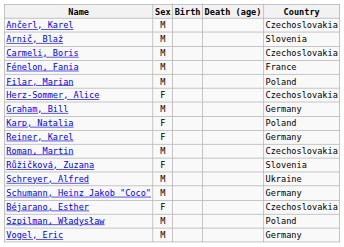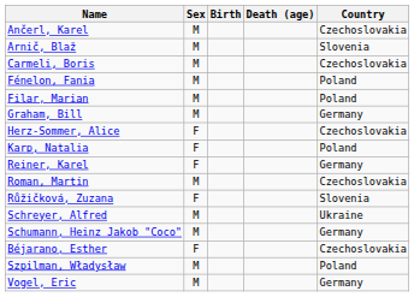 <table class="wikitable sortable">
 <tr>
 <th>Name</th>
 <th>Sex</th>
 <th>Birth</th>
 <th>Death (age)</th>
 <th>Country</th>
 </tr>
 <tr>
 <td><a href='#'>Ančerl, Karel</a></td>
 <td style="text-align:center">M</td>
 <td></td>
 <td></td>
 <td>Czechoslovakia</td>
 </tr>
 <tr>
 <td><a href='#'>Arnič, Blaž</a></td>
 <td style="text-align:center">M</td>
 <td></td>
 <td></td>
 <td>Slovenia</td>
 </tr>
 <tr>
 <td><a href='#'>Carmeli, Boris</a></td>
 <td style="text-align:center">M</td>
 <td></td>
 <td></td>
 <td>Czechoslovakia</td>
 </tr>
 <tr>
 <td><a href='#'>Fénelon, Fania</a></td>
 <td style="text-align:center">M</td>
 <td></td>
 <td></td>
-<td>France</td>
+<td>Poland</td>
 </tr>
 <tr>
 <td><a href='#'>Filar, Marian</a></td>
 <td style="text-align:center">M</td>
 <td></td>
 <td></td>
 <td>Poland</td>
 </tr>
 <tr>
+<td><a href='#'>Graham, Bill</a></td>
+<td style="text-align:center">M</td>
+<td></td>
+<td></td>
+<td>Germany</td>
+</tr>
+<tr>
 <td><a href='#'>Herz-Sommer, Alice</a></td>
 <td style="text-align:center">F</td>
 <td></td>
 <td></td>
 <td>Czechoslovakia</td>
-</tr>
-<tr>
-<td><a href='#'>Graham, Bill</a></td>
-<td style="text-align:center">M</td>
-<td></td>
-<td></td>
-<td>Germany</td>
 </tr>
 <tr>
 <td><a href='#'>Karp, Natalia</a></td>
 <td style="text-align:center">F</td>
 <td></td>
 <td></td>
 <td>Poland</td>
 </tr>
 <tr>
 <td><a href='#'>Reiner, Karel</a></td>
 <td style="text-align:center">F</td>
 <td></td>
 <td></td>
 <td>Germany</td>
 </tr>
 <tr>
 <td><a href='#'>Roman, Martin</a></td>
 <td style="text-align:center">M</td>
 <td></td>
 <td></td>
 <td>Czechoslovakia</td>
 </tr>
 <tr>
 <td><a href='#'>Růžičková, Zuzana</a></td>
 <td style="text-align:center">F</td>
 <td></td>
 <td></td>
 <td>Slovenia</td>
 </tr>
 <tr>
 <td><a href='#'>Schreyer, Alfred</a></td>
 <td style="text-align:center">M</td>
 <td></td>
 <td></td>
 <td>Ukraine</td>
 </tr>
 <tr>
 <td><a href='#'>Schumann, Heinz Jakob "Coco"</a></td>
 <td style="text-align:center">M</td>
 <td></td>
 <td></td>
 <td>Germany</td>
 </tr>
 <tr>
 <td><a href='#'>Béjarano, Esther</a></td>
 <td style="text-align:center">F</td>
 <td></td>
 <td></td>
 <td>Czechoslovakia</td>
 </tr>
 <tr>
 <td><a href='#'>Szpilman, Władysław</a></td>
 <td style="text-align:center">M</td>
 <td></td>
 <td></td>
 <td>Poland</td>
 </tr>
 <tr>
 <td><a href='#'>Vogel, Eric</a></td>
 <td style="text-align:center">M</td>
 <td></td>
 <td></td>
 <td>Germany</td>
 </tr>
 </table>
